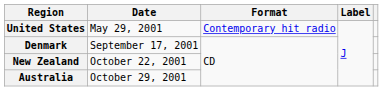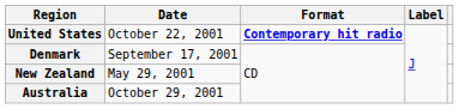 <table class="wikitable plainrowheaders">
 <tr>
 <th scope="col">Region</th>
 <th scope="col">Date</th>
 <th scope="col">Format</th>
 <th scope="col">Label</th>
 <th scope="col"></th>
 </tr>
 <tr>
 <th scope="row">United States</th>
-<td>May 29, 2001</td>
-<td><a href='#'>Contemporary hit radio</a></td>
+<td>October 22, 2001</td>
+<td><strong><a href='#'>Contemporary hit radio</a></strong></td>
 <td rowspan="4"><a href='#'>J</a></td>
 <td></td>
 </tr>
 <tr>
 <th scope="row">Denmark</th>
 <td>September 17, 2001</td>
 <td rowspan="3">CD</td>
 <td></td>
 </tr>
 <tr>
 <th scope="row">New Zealand</th>
-<td>October 22, 2001</td>
+<td>May 29, 2001</td>
 <td></td>
 </tr>
 <tr>
 <th scope="row">Australia</th>
 <td>October 29, 2001</td>
 <td></td>
 </tr>
 </table>
